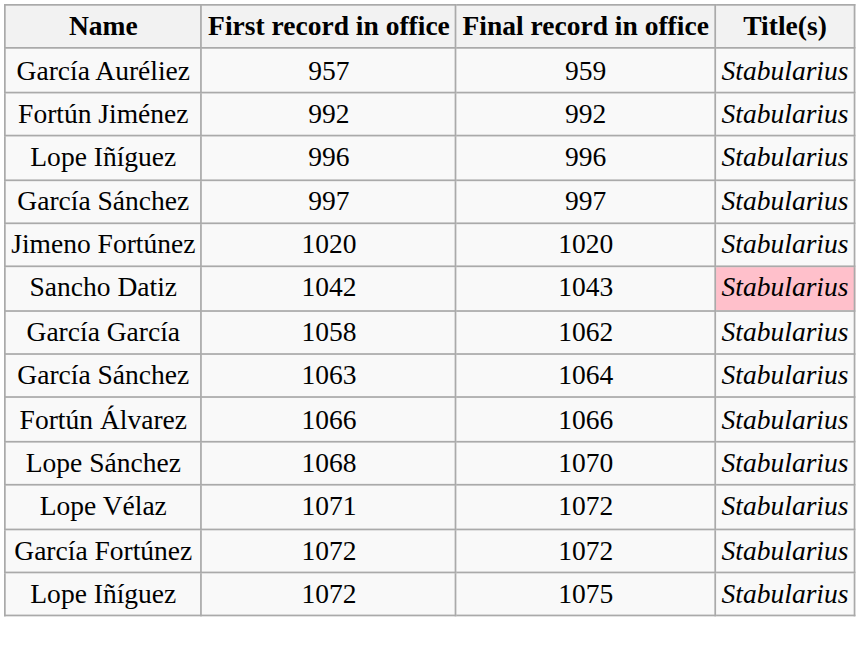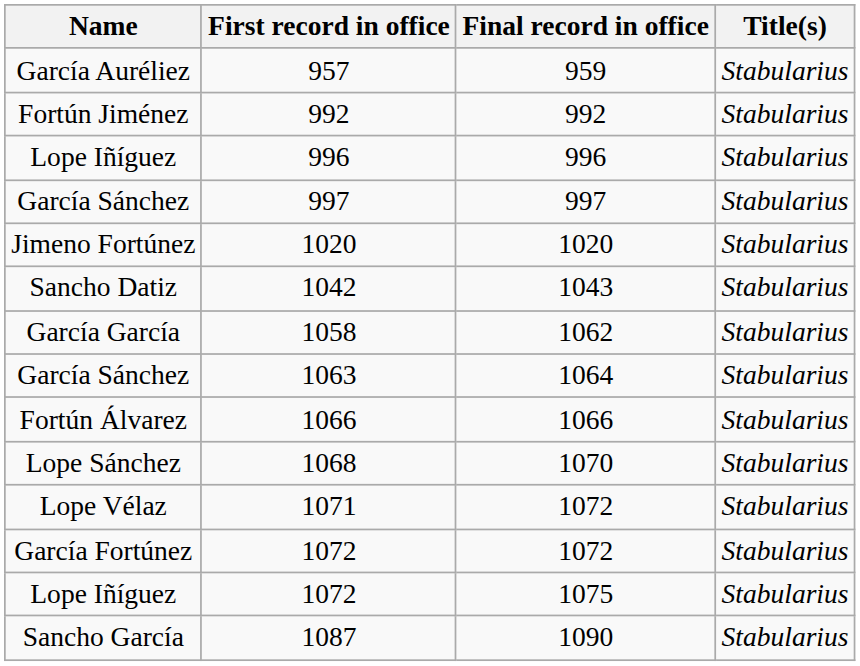 <table class="wikitable" style="text-align:center;">
 <tr>
 <th>Name</th>
 <th>First record in office</th>
 <th>Final record in office</th>
 <th>Title(s)</th>
 </tr>
 <tr>
 <td>García Auréliez</td>
 <td>957</td>
 <td>959</td>
 <td><em>Stabularius</em></td>
 </tr>
 <tr>
 <td>Fortún Jiménez</td>
 <td>992</td>
 <td>992</td>
 <td><em>Stabularius</em></td>
 </tr>
 <tr>
 <td>Lope Iñíguez</td>
 <td>996</td>
 <td>996</td>
 <td><em>Stabularius</em></td>
 </tr>
 <tr>
 <td>García Sánchez</td>
 <td>997</td>
 <td>997</td>
 <td><em>Stabularius</em></td>
 </tr>
 <tr>
 <td>Jimeno Fortúnez</td>
 <td>1020</td>
 <td>1020</td>
 <td><em>Stabularius</em></td>
 </tr>
 <tr>
 <td>Sancho Datiz</td>
 <td>1042</td>
 <td>1043</td>
-<td style="background: pink;"><em>Stabularius</em></td>
+<td><em>Stabularius</em></td>
 </tr>
 <tr>
 <td>García García</td>
 <td>1058</td>
 <td>1062</td>
 <td><em>Stabularius</em></td>
 </tr>
 <tr>
 <td>García Sánchez</td>
 <td>1063</td>
 <td>1064</td>
 <td><em>Stabularius</em></td>
 </tr>
 <tr>
 <td>Fortún Álvarez</td>
 <td>1066</td>
 <td>1066</td>
 <td><em>Stabularius</em></td>
 </tr>
 <tr>
 <td>Lope Sánchez</td>
 <td>1068</td>
 <td>1070</td>
 <td><em>Stabularius</em></td>
 </tr>
 <tr>
 <td>Lope Vélaz</td>
 <td>1071</td>
 <td>1072</td>
 <td><em>Stabularius</em></td>
 </tr>
 <tr>
 <td>García Fortúnez</td>
 <td>1072</td>
 <td>1072</td>
 <td><em>Stabularius</em></td>
 </tr>
 <tr>
 <td>Lope Iñíguez</td>
 <td>1072</td>
 <td>1075</td>
 <td><em>Stabularius</em></td>
 </tr>
+<tr>
+<td>Sancho García</td>
+<td>1087</td>
+<td>1090</td>
+<td><em>Stabularius</em></td>
+</tr>
 </table>
